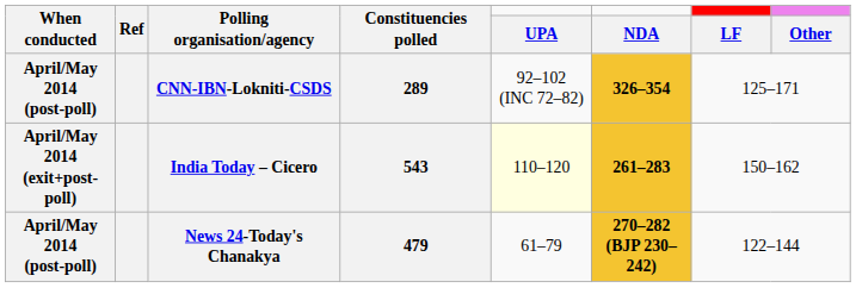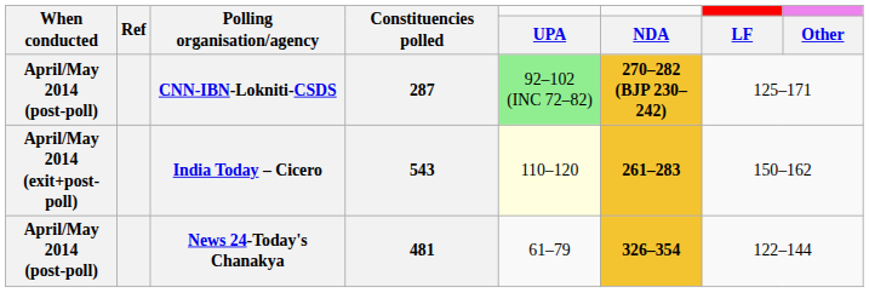 <table class="wikitable" style="text-align:center;font-size:100%;line-height:20px;">
 <tr>
 <th class="wikitable" rowspan="2" width="100px">When conducted</th>
 <th class="wikitable" rowspan="2" width="10px">Ref</th>
 <th class="wikitable" rowspan="2" width="180px">Polling organisation/agency</th>
 <th class="wikitable" rowspan="2" width="140px">Constituencies<br>polled</th>
 <td bgcolor=></td>
 <td bgcolor=></td>
 <td style="background:red;"></td>
 <td style="background:violet;"></td>
 </tr>
 <tr>
 <th class="wikitable" width="90px"><a href='#'>UPA</a></th>
 <th class="wikitable" width="90px"><a href='#'>NDA</a></th>
 <th class="wikitable" width="70px"><a href='#'>LF</a></th>
 <th class="wikitable" width="70px"><a href='#'>Other</a></th>
 </tr>
 <tr class="hintergrundfarbe2" style="text-align:center">
 <th>April/May 2014 <br>(post-poll)</th>
 <th></th>
 <th><a href='#'>CNN-IBN</a>-Lokniti-<a href='#'>CSDS</a></th>
-<th>289</th>
-<td>92–102 <br>(INC 72–82)</td>
-<td style="background:#F4C430;"><strong>326–354 <br></strong></td>
+<th>287</th>
+<td style="background: lightgreen;">92–102 <br>(INC 72–82)</td>
+<td style="background:#F4C430;"><strong>270–282 <br>(BJP 230–242)</strong></td>
 <td Colspan=2>125–171</td>
 </tr>
 <tr class="hintergrundfarbe2" style="text-align:center">
 <th>April/May 2014 <br>(exit+post-poll)</th>
 <th></th>
 <th><a href='#'>India Today</a> – Cicero</th>
 <th>543</th>
 <td style="background: lightyellow;">110–120</td>
 <td style="background:#F4C430;"><strong>261–283</strong></td>
 <td Colspan=2>150–162</td>
 </tr>
 <tr class="hintergrundfarbe2" style="text-align:center">
 <th>April/May 2014 <br>(post-poll)</th>
 <th></th>
 <th><a href='#'>News 24</a>-Today's Chanakya</th>
-<th>479</th>
+<th>481</th>
 <td>61–79 <br></td>
-<td style="background:#F4C430;"><strong>270–282 <br>(BJP 230–242)</strong></td>
+<td style="background:#F4C430;"><strong>326–354 <br></strong></td>
 <td Colspan=2>122–144</td>
 </tr>
 </table>
